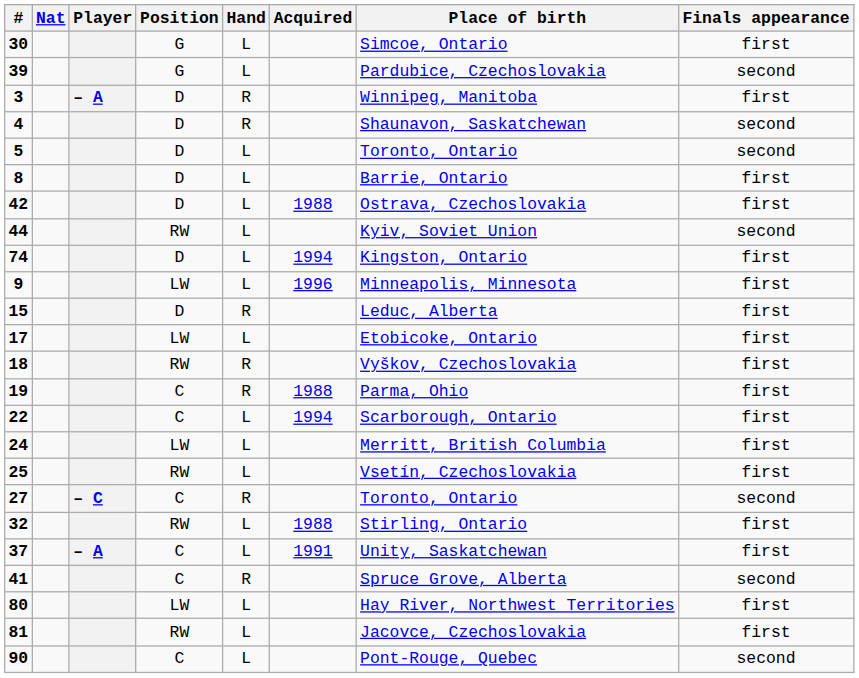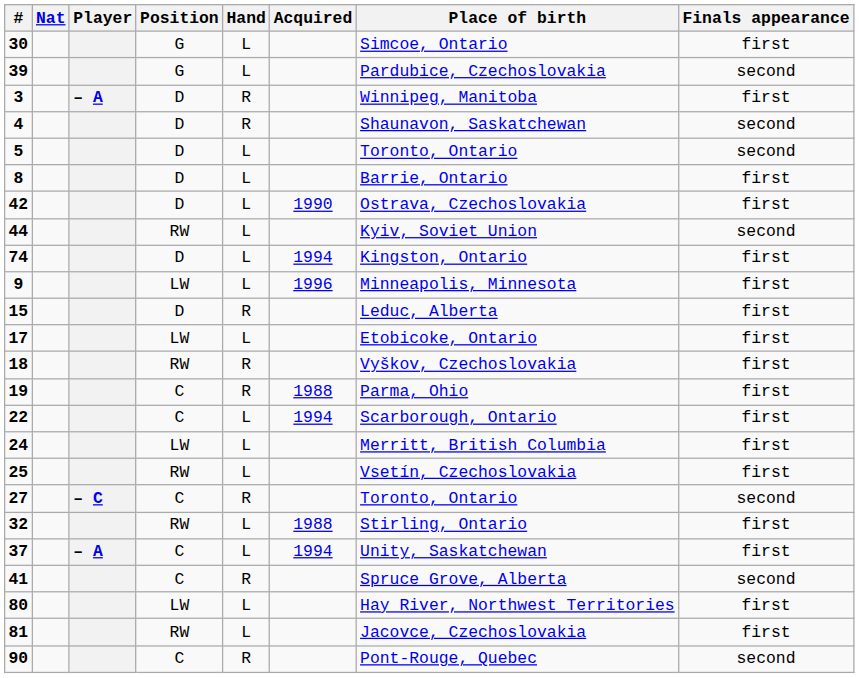 <table class="sortable wikitable plainrowheaders" style="text-align:center;">
 <tr style="background:#ddd;">
 <th scope="col">#</th>
 <th scope="col"><a href='#'>Nat</a></th>
 <th scope="col">Player</th>
 <th scope="col">Position</th>
 <th scope="col">Hand</th>
 <th scope="col">Acquired</th>
 <th scope="col" class="unsortable">Place of birth</th>
 <th scope="col" class="unsortable">Finals appearance</th>
 </tr>
 <tr>
 <td><strong>30</strong></td>
 <td></td>
 <th scope="row" style="text-align:left;"></th>
 <td>G</td>
 <td>L</td>
 <td></td>
 <td style="text-align:left;"><a href='#'>Simcoe, Ontario</a></td>
 <td>first </td>
 </tr>
 <tr>
 <td><strong>39</strong></td>
 <td></td>
 <th scope="row" style="text-align:left;"></th>
 <td>G</td>
 <td>L</td>
 <td></td>
 <td style="text-align:left;"><a href='#'>Pardubice, Czechoslovakia</a></td>
 <td>second </td>
 </tr>
 <tr>
 <td><strong>3</strong></td>
 <td></td>
 <th scope="row" style="text-align:left;"> – <strong><a href='#'>A</a></strong></th>
 <td>D</td>
 <td>R</td>
 <td></td>
 <td style="text-align:left;"><a href='#'>Winnipeg, Manitoba</a></td>
 <td>first</td>
 </tr>
 <tr>
 <td><strong>4</strong></td>
 <td></td>
 <th scope="row" style="text-align:left;"></th>
 <td>D</td>
 <td>R</td>
 <td></td>
 <td style="text-align:left;"><a href='#'>Shaunavon, Saskatchewan</a></td>
 <td>second </td>
 </tr>
 <tr>
 <td><strong>5</strong></td>
 <td></td>
 <th scope="row" style="text-align:left;"></th>
 <td>D</td>
 <td>L</td>
 <td></td>
 <td style="text-align:left;"><a href='#'>Toronto, Ontario</a></td>
 <td>second </td>
 </tr>
 <tr>
 <td><strong>8</strong></td>
 <td></td>
 <th scope="row" style="text-align:left;"></th>
 <td>D</td>
 <td>L</td>
 <td></td>
 <td style="text-align:left;"><a href='#'>Barrie, Ontario</a></td>
 <td>first</td>
 </tr>
 <tr>
 <td><strong>42</strong></td>
 <td></td>
 <th scope="row" style="text-align:left;"></th>
 <td>D</td>
 <td>L</td>
-<td><a href='#'>1988</a></td>
+<td><a href='#'>1990</a></td>
 <td style="text-align:left;"><a href='#'>Ostrava, Czechoslovakia</a></td>
 <td>first</td>
 </tr>
 <tr>
 <td><strong>44</strong></td>
 <td></td>
 <th scope="row" style="text-align:left;"></th>
 <td>RW</td>
 <td>L</td>
 <td></td>
 <td style="text-align:left;"><a href='#'>Kyiv, Soviet Union</a></td>
 <td>second </td>
 </tr>
 <tr>
 <td><strong>74</strong></td>
 <td></td>
 <th scope="row" style="text-align:left;"></th>
 <td>D</td>
 <td>L</td>
 <td><a href='#'>1994</a></td>
 <td style="text-align:left;"><a href='#'>Kingston, Ontario</a></td>
 <td>first</td>
 </tr>
 <tr>
 <td><strong>9</strong></td>
 <td></td>
 <th scope="row" style="text-align:left;"></th>
 <td>LW</td>
 <td>L</td>
 <td><a href='#'>1996</a></td>
 <td style="text-align:left;"><a href='#'>Minneapolis, Minnesota</a></td>
 <td>first</td>
 </tr>
 <tr>
 <td><strong>15</strong></td>
 <td></td>
 <th scope="row" style="text-align:left;"></th>
 <td>D</td>
 <td>R</td>
 <td></td>
 <td style="text-align:left;"><a href='#'>Leduc, Alberta</a></td>
 <td>first</td>
 </tr>
 <tr>
 <td><strong>17</strong></td>
 <td></td>
 <th scope="row" style="text-align:left;"></th>
 <td>LW</td>
 <td>L</td>
 <td></td>
 <td style="text-align:left;"><a href='#'>Etobicoke, Ontario</a></td>
 <td>first</td>
 </tr>
 <tr>
 <td><strong>18</strong></td>
 <td></td>
 <th scope="row" style="text-align:left;"></th>
 <td>RW</td>
 <td>R</td>
 <td></td>
 <td style="text-align:left;"><a href='#'>Vyškov, Czechoslovakia</a></td>
 <td>first</td>
 </tr>
 <tr>
 <td><strong>19</strong></td>
 <td></td>
 <th scope="row" style="text-align:left;"></th>
 <td>C</td>
 <td>R</td>
 <td><a href='#'>1988</a></td>
 <td style="text-align:left;"><a href='#'>Parma, Ohio</a></td>
 <td>first</td>
 </tr>
 <tr>
 <td><strong>22</strong></td>
 <td></td>
 <th scope="row" style="text-align:left;"></th>
 <td>C</td>
 <td>L</td>
 <td><a href='#'>1994</a></td>
 <td style="text-align:left;"><a href='#'>Scarborough, Ontario</a></td>
 <td>first</td>
 </tr>
 <tr>
 <td><strong>24</strong></td>
 <td></td>
 <th scope="row" style="text-align:left;"></th>
 <td>LW</td>
 <td>L</td>
 <td></td>
 <td style="text-align:left;"><a href='#'>Merritt, British Columbia</a></td>
 <td>first</td>
 </tr>
 <tr>
 <td><strong>25</strong></td>
 <td></td>
 <th scope="row" style="text-align:left;"></th>
 <td>RW</td>
 <td>L</td>
 <td></td>
 <td style="text-align:left;"><a href='#'>Vsetín, Czechoslovakia</a></td>
 <td>first</td>
 </tr>
 <tr>
 <td><strong>27</strong></td>
 <td></td>
 <th scope="row" style="text-align:left;"> – <strong><a href='#'>C</a></strong></th>
 <td>C</td>
 <td>R</td>
 <td></td>
 <td style="text-align:left;"><a href='#'>Toronto, Ontario</a></td>
 <td>second </td>
 </tr>
 <tr>
 <td><strong>32</strong></td>
 <td></td>
 <th scope="row" style="text-align:left;"></th>
 <td>RW</td>
 <td>L</td>
 <td><a href='#'>1988</a></td>
 <td style="text-align:left;"><a href='#'>Stirling, Ontario</a></td>
 <td>first</td>
 </tr>
 <tr>
 <td><strong>37</strong></td>
 <td></td>
 <th scope="row" style="text-align:left;"> – <strong><a href='#'>A</a></strong></th>
 <td>C</td>
 <td>L</td>
-<td><a href='#'>1991</a></td>
+<td><a href='#'>1994</a></td>
 <td style="text-align:left;"><a href='#'>Unity, Saskatchewan</a></td>
 <td>first</td>
 </tr>
 <tr>
 <td><strong>41</strong></td>
 <td></td>
 <th scope="row" style="text-align:left;"></th>
 <td>C</td>
 <td>R</td>
 <td></td>
 <td style="text-align:left;"><a href='#'>Spruce Grove, Alberta</a></td>
 <td>second </td>
 </tr>
 <tr>
 <td><strong>80</strong></td>
 <td></td>
 <th scope="row" style="text-align:left;"></th>
 <td>LW</td>
 <td>L</td>
 <td></td>
 <td style="text-align:left;"><a href='#'>Hay River, Northwest Territories</a></td>
 <td>first</td>
 </tr>
 <tr>
 <td><strong>81</strong></td>
 <td></td>
 <th scope="row" style="text-align:left;"></th>
 <td>RW</td>
 <td>L</td>
 <td></td>
 <td style="text-align:left;"><a href='#'>Jacovce, Czechoslovakia</a></td>
 <td>first</td>
 </tr>
 <tr>
 <td><strong>90</strong></td>
 <td></td>
 <th scope="row" style="text-align:left;"></th>
 <td>C</td>
-<td>L</td>
+<td>R</td>
 <td></td>
 <td style="text-align:left;"><a href='#'>Pont-Rouge, Quebec</a></td>
 <td>second </td>
 </tr>
 </table>
